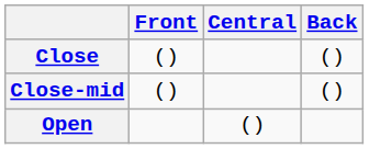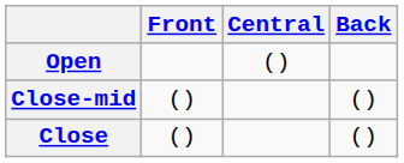 <table class="wikitable" style="text-align:center;">
 <tr>
 <th></th>
 <th><a href='#'>Front</a></th>
 <th><a href='#'>Central</a></th>
 <th><a href='#'>Back</a></th>
 </tr>
 <tr>
-<th><a href='#'>Close</a></th>
+<th><a href='#'>Open</a></th>
+<td></td>
 <td> ()</td>
 <td></td>
-<td> ()</td>
 </tr>
 <tr>
 <th><a href='#'>Close-mid</a></th>
 <td> ()</td>
 <td></td>
 <td> ()</td>
 </tr>
 <tr>
-<th><a href='#'>Open</a></th>
+<th><a href='#'>Close</a></th>
+<td> ()</td>
 <td></td>
 <td> ()</td>
-<td></td>
 </tr>
 </table>
